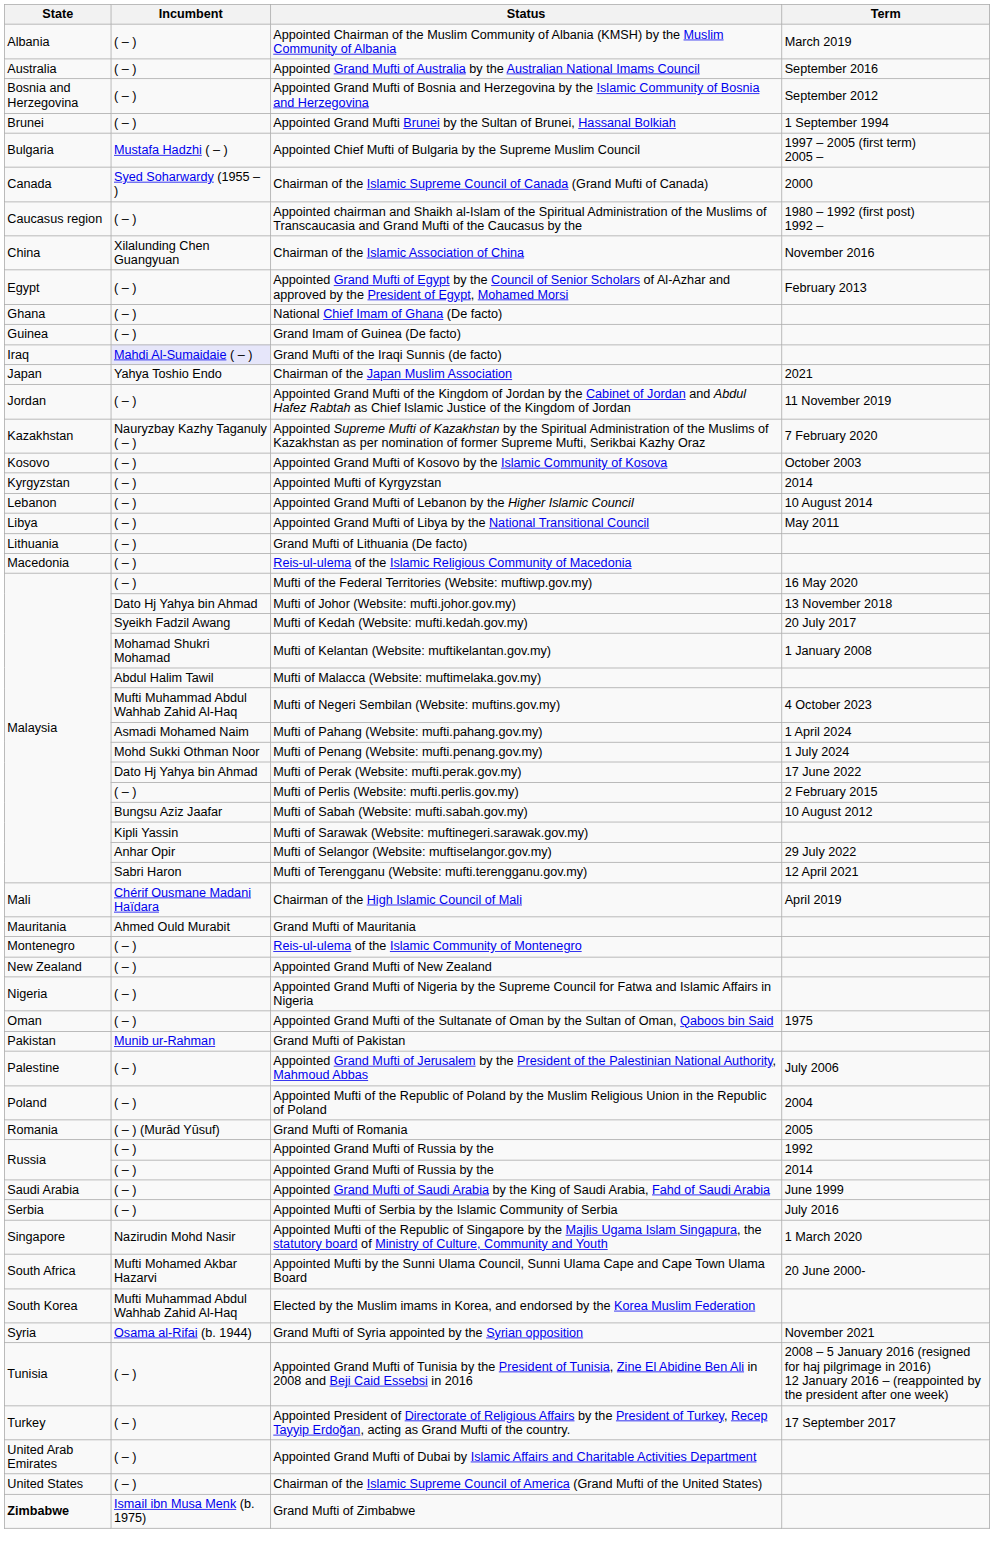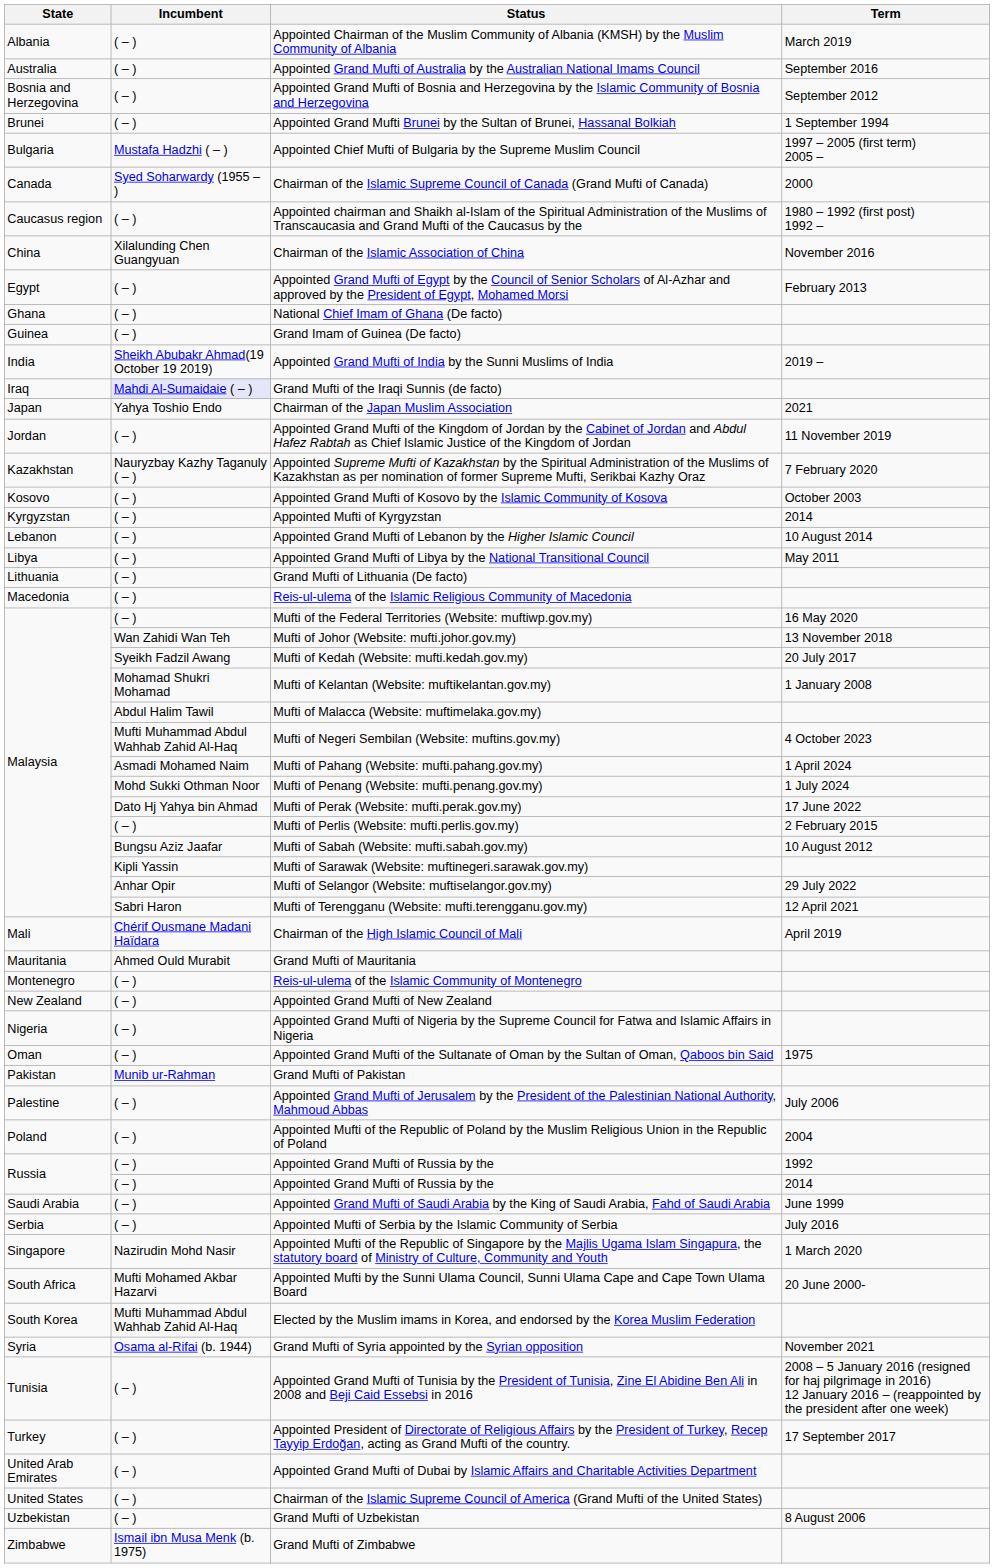 <table class="wikitable sortable">
 <tr>
 <th>State</th>
 <th>Incumbent</th>
 <th>Status</th>
 <th>Term</th>
 </tr>
 <tr>
 <td>Albania</td>
 <td> ( – )</td>
 <td>Appointed Chairman of the Muslim Community of Albania (KMSH) by the <a href='#'>Muslim Community of Albania</a></td>
 <td>March 2019</td>
 </tr>
 <tr>
 <td>Australia</td>
 <td> ( – )</td>
 <td>Appointed <a href='#'>Grand Mufti of Australia</a> by the <a href='#'>Australian National Imams Council</a></td>
 <td>September 2016</td>
 </tr>
 <tr>
 <td>Bosnia and Herzegovina</td>
 <td> ( – )</td>
 <td>Appointed Grand Mufti of Bosnia and Herzegovina by the <a href='#'>Islamic Community of Bosnia and Herzegovina</a></td>
 <td>September 2012</td>
 </tr>
 <tr>
 <td>Brunei</td>
 <td> ( – )</td>
 <td>Appointed Grand Mufti <a href='#'>Brunei</a> by the Sultan of Brunei, <a href='#'>Hassanal Bolkiah</a></td>
 <td>1 September 1994</td>
 </tr>
 <tr>
 <td>Bulgaria</td>
 <td><a href='#'>Mustafa Hadzhi</a> ( – )</td>
 <td>Appointed Chief Mufti of Bulgaria by the Supreme Muslim Council</td>
 <td>1997 – 2005 (first term)<br>2005 –</td>
 </tr>
 <tr>
 <td>Canada</td>
 <td><a href='#'>Syed Soharwardy</a> (1955 – )</td>
 <td>Chairman of the <a href='#'>Islamic Supreme Council of Canada</a> (Grand Mufti of Canada)</td>
 <td>2000</td>
 </tr>
 <tr>
 <td>Caucasus region</td>
 <td> ( – )</td>
 <td>Appointed chairman and Shaikh al-Islam of the Spiritual Administration of the Muslims of Transcaucasia and Grand Mufti of the Caucasus by the </td>
 <td>1980 – 1992 (first post)<br> 1992 –</td>
 </tr>
 <tr>
 <td>China</td>
 <td>Xilalunding Chen Guangyuan</td>
 <td>Chairman of the <a href='#'>Islamic Association of China</a></td>
 <td>November 2016</td>
 </tr>
 <tr>
 <td>Egypt</td>
 <td> ( – )</td>
 <td>Appointed <a href='#'>Grand Mufti of Egypt</a> by the <a href='#'>Council of Senior Scholars</a> of Al-Azhar and approved by the <a href='#'>President of Egypt</a>, <a href='#'>Mohamed Morsi</a></td>
 <td>February 2013</td>
 </tr>
 <tr>
 <td>Ghana</td>
 <td> ( – )</td>
 <td>National <a href='#'>Chief Imam of Ghana</a> (De facto)</td>
 <td></td>
 </tr>
 <tr>
 <td>Guinea</td>
 <td> ( – )</td>
 <td>Grand Imam of Guinea (De facto)</td>
 <td></td>
 </tr>
 <tr>
+<td>India</td>
+<td><a href='#'>Sheikh Abubakr Ahmad</a>(19 October 19 2019)</td>
+<td>Appointed <a href='#'>Grand Mufti of India</a> by the Sunni Muslims of India</td>
+<td>2019 –</td>
+</tr>
+<tr>
 <td>Iraq</td>
 <td style="background: lavender;"><a href='#'>Mahdi Al-Sumaidaie</a> ( – )</td>
 <td>Grand Mufti of the Iraqi Sunnis (de facto)</td>
 <td></td>
 </tr>
 <tr>
 <td>Japan</td>
 <td>Yahya Toshio Endo</td>
 <td>Chairman of the <a href='#'>Japan Muslim Association</a></td>
 <td>2021</td>
 </tr>
 <tr>
 <td>Jordan</td>
 <td> ( – )</td>
 <td>Appointed Grand Mufti of the Kingdom of Jordan by the <a href='#'>Cabinet of Jordan</a> and <em>Abdul Hafez Rabtah</em> as Chief Islamic Justice of the Kingdom of Jordan</td>
 <td>11 November 2019</td>
 </tr>
 <tr>
 <td>Kazakhstan</td>
 <td>Nauryzbay Kazhy Taganuly ( – )</td>
 <td>Appointed <em>Supreme Mufti of Kazakhstan</em> by the Spiritual Administration of the Muslims of Kazakhstan as per nomination of former Supreme Mufti, Serikbai Kazhy Oraz</td>
 <td>7 February 2020</td>
 </tr>
 <tr>
 <td>Kosovo</td>
 <td> ( – )</td>
 <td>Appointed Grand Mufti of Kosovo by the <a href='#'>Islamic Community of Kosova</a></td>
 <td>October 2003</td>
 </tr>
 <tr>
 <td>Kyrgyzstan</td>
 <td> ( – )</td>
 <td>Appointed Mufti of Kyrgyzstan</td>
 <td>2014</td>
 </tr>
 <tr>
 <td>Lebanon</td>
 <td> ( – )</td>
 <td>Appointed Grand Mufti of Lebanon by the <em>Higher Islamic Council</em></td>
 <td>10 August 2014</td>
 </tr>
 <tr>
 <td>Libya</td>
 <td> ( – )</td>
 <td>Appointed Grand Mufti of Libya by the <a href='#'>National Transitional Council</a></td>
 <td>May 2011</td>
 </tr>
 <tr>
 <td>Lithuania</td>
 <td> ( – )</td>
 <td>Grand Mufti of Lithuania (De facto)</td>
 <td></td>
 </tr>
 <tr>
 <td>Macedonia</td>
 <td> ( – )</td>
 <td><a href='#'>Reis-ul-ulema</a> of the <a href='#'>Islamic Religious Community of Macedonia</a></td>
 <td></td>
 </tr>
 <tr>
 <td rowspan=14>Malaysia</td>
 <td> ( – )</td>
 <td>Mufti of the Federal Territories (Website: muftiwp.gov.my)</td>
 <td>16 May 2020</td>
 </tr>
 <tr>
-<td>Dato Hj Yahya bin Ahmad</td>
+<td>Wan Zahidi Wan Teh</td>
 <td>Mufti of Johor (Website: mufti.johor.gov.my)</td>
 <td>13 November 2018</td>
 </tr>
 <tr>
 <td>Syeikh Fadzil Awang</td>
 <td>Mufti of Kedah (Website: mufti.kedah.gov.my)</td>
 <td>20 July 2017</td>
 </tr>
 <tr>
 <td>Mohamad Shukri Mohamad</td>
 <td>Mufti of Kelantan (Website: muftikelantan.gov.my)</td>
 <td>1 January 2008</td>
 </tr>
 <tr https://en.wikipedia.org/wiki/Muhammad_Ahmad_Hussein>
 <td>Abdul Halim Tawil</td>
 <td>Mufti of Malacca (Website: muftimelaka.gov.my)</td>
 <td></td>
 </tr>
 <tr>
 <td>Mufti Muhammad Abdul Wahhab Zahid Al-Haq</td>
 <td>Mufti of Negeri Sembilan (Website: muftins.gov.my)</td>
 <td>4 October 2023</td>
 </tr>
 <tr>
 <td>Asmadi Mohamed Naim</td>
 <td>Mufti of Pahang (Website: mufti.pahang.gov.my)</td>
 <td>1 April 2024</td>
 </tr>
 <tr>
 <td>Mohd Sukki Othman Noor</td>
 <td>Mufti of Penang (Website: mufti.penang.gov.my)</td>
 <td>1 July 2024</td>
 </tr>
 <tr>
 <td>Dato Hj Yahya bin Ahmad</td>
 <td>Mufti of Perak (Website: mufti.perak.gov.my)</td>
 <td>17 June 2022</td>
 </tr>
 <tr>
 <td> ( – )</td>
 <td>Mufti of Perlis (Website: mufti.perlis.gov.my)</td>
 <td>2 February 2015</td>
 </tr>
 <tr>
 <td>Bungsu Aziz Jaafar</td>
 <td>Mufti of Sabah (Website: mufti.sabah.gov.my)</td>
 <td>10 August 2012</td>
 </tr>
 <tr>
 <td>Kipli Yassin</td>
 <td>Mufti of Sarawak (Website: muftinegeri.sarawak.gov.my)</td>
 <td></td>
 </tr>
 <tr>
 <td>Anhar Opir</td>
 <td>Mufti of Selangor (Website: muftiselangor.gov.my)</td>
 <td>29 July 2022</td>
 </tr>
 <tr>
 <td>Sabri Haron</td>
 <td>Mufti of Terengganu (Website: mufti.terengganu.gov.my)</td>
 <td>12 April 2021</td>
 </tr>
 <tr>
 <td>Mali</td>
 <td><a href='#'>Chérif Ousmane Madani Haïdara</a></td>
 <td>Chairman of the <a href='#'>High Islamic Council of Mali</a></td>
 <td>April 2019</td>
 </tr>
 <tr>
 <td>Mauritania</td>
 <td>Ahmed Ould Murabit</td>
 <td>Grand Mufti of Mauritania</td>
 <td></td>
 </tr>
 <tr>
 <td>Montenegro</td>
 <td> ( – )</td>
 <td><a href='#'>Reis-ul-ulema</a> of the <a href='#'>Islamic Community of Montenegro</a></td>
 <td></td>
 </tr>
 <tr>
 <td>New Zealand</td>
 <td> ( – )</td>
 <td>Appointed Grand Mufti of New Zealand</td>
 <td></td>
 </tr>
 <tr>
 <td>Nigeria</td>
 <td> ( – )</td>
 <td>Appointed Grand Mufti of Nigeria by the Supreme Council for Fatwa and Islamic Affairs in Nigeria</td>
 <td></td>
 </tr>
 <tr>
 <td>Oman</td>
 <td> ( – )</td>
 <td>Appointed Grand Mufti of the Sultanate of Oman by the Sultan of Oman, <a href='#'>Qaboos bin Said</a></td>
 <td>1975</td>
 </tr>
 <tr>
 <td>Pakistan</td>
 <td><a href='#'>Munib ur-Rahman</a></td>
 <td>Grand Mufti of Pakistan</td>
 <td></td>
 </tr>
 <tr>
 <td>Palestine</td>
 <td> ( – )</td>
 <td>Appointed <a href='#'>Grand Mufti of Jerusalem</a> by the <a href='#'>President of the Palestinian National Authority</a>, <a href='#'>Mahmoud Abbas</a></td>
 <td>July 2006</td>
 </tr>
 <tr>
 <td>Poland</td>
 <td> ( – )</td>
 <td>Appointed Mufti of the Republic of Poland by the Muslim Religious Union in the Republic of Poland</td>
 <td>2004</td>
 </tr>
 <tr>
-<td>Romania</td>
-<td> ( – ) (Murād Yūsuf)</td>
-<td>Grand Mufti of Romania</td>
-<td>2005</td>
-</tr>
-<tr>
 <td rowspan=2>Russia</td>
 <td> ( – )</td>
 <td>Appointed Grand Mufti of Russia by the </td>
 <td>1992</td>
 </tr>
 <tr>
 <td> ( – )</td>
 <td>Appointed Grand Mufti of Russia by the </td>
 <td>2014</td>
 </tr>
 <tr>
 <td>Saudi Arabia</td>
 <td> ( – )</td>
 <td>Appointed <a href='#'>Grand Mufti of Saudi Arabia</a> by the King of Saudi Arabia, <a href='#'>Fahd of Saudi Arabia</a></td>
 <td>June 1999</td>
 </tr>
 <tr>
 <td>Serbia</td>
 <td> ( – )</td>
 <td>Appointed Mufti of Serbia by the Islamic Community of Serbia</td>
 <td>July 2016</td>
 </tr>
 <tr>
 <td>Singapore</td>
 <td>Nazirudin Mohd Nasir</td>
 <td>Appointed Mufti of the Republic of Singapore by the <a href='#'>Majlis Ugama Islam Singapura</a>, the <a href='#'>statutory board</a> of <a href='#'>Ministry of Culture, Community and Youth</a></td>
 <td>1 March 2020</td>
 </tr>
 <tr>
 <td>South Africa</td>
 <td>Mufti Mohamed Akbar Hazarvi</td>
 <td>Appointed Mufti by the Sunni Ulama Council, Sunni Ulama Cape and Cape Town Ulama Board</td>
 <td>20 June 2000-</td>
 </tr>
 <tr>
 <td>South Korea</td>
 <td>Mufti Muhammad Abdul Wahhab Zahid Al-Haq</td>
 <td>Elected by the Muslim imams in Korea, and endorsed by the <a href='#'>Korea Muslim Federation</a></td>
 <td></td>
 </tr>
 <tr>
 <td>Syria</td>
 <td><a href='#'>Osama al-Rifai</a> (b. 1944)</td>
 <td>Grand Mufti of Syria appointed by the <a href='#'>Syrian opposition</a></td>
 <td>November 2021</td>
 </tr>
 <tr>
 <td>Tunisia</td>
 <td> ( – )</td>
 <td>Appointed Grand Mufti of Tunisia by the <a href='#'>President of Tunisia</a>, <a href='#'>Zine El Abidine Ben Ali</a> in 2008 and <a href='#'>Beji Caid Essebsi</a> in 2016</td>
 <td>2008 – 5 January 2016 (resigned for haj pilgrimage in 2016)<br>12 January 2016 – (reappointed by the president after one week)</td>
 </tr>
 <tr>
 <td>Turkey</td>
 <td> ( – )</td>
 <td>Appointed President of <a href='#'>Directorate of Religious Affairs</a> by the <a href='#'>President of Turkey</a>, <a href='#'>Recep Tayyip Erdoğan</a>, acting as Grand Mufti of the country.</td>
 <td>17 September 2017</td>
 </tr>
 <tr>
 <td>United Arab Emirates</td>
 <td> ( – )</td>
 <td>Appointed Grand Mufti of Dubai by <a href='#'>Islamic Affairs and Charitable Activities Department</a></td>
 <td></td>
 </tr>
 <tr>
 <td>United States</td>
 <td>( – )</td>
 <td>Chairman of the <a href='#'>Islamic Supreme Council of America</a> (Grand Mufti of the United States)</td>
 <td></td>
 </tr>
 <tr>
-<td><strong>Zimbabwe</strong></td>
+<td>Uzbekistan</td>
+<td> ( – )</td>
+<td>Grand Mufti of Uzbekistan</td>
+<td>8 August 2006</td>
+</tr>
+<tr>
+<td>Zimbabwe</td>
 <td><a href='#'>Ismail ibn Musa Menk</a> (b. 1975)</td>
 <td>Grand Mufti of Zimbabwe</td>
 </tr>
 </table>
